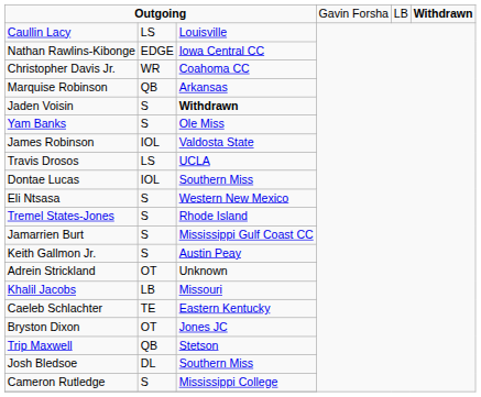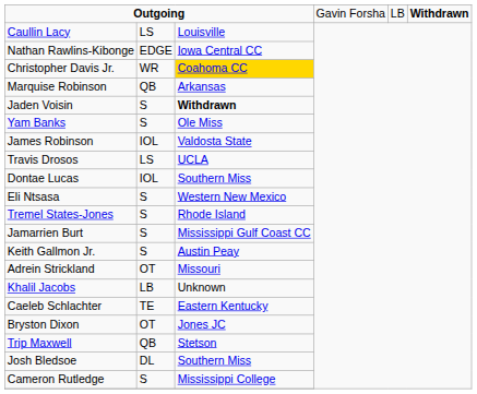 <table class="wikitable">
 <tr>
 <td align="center" Colspan="3"><strong>Outgoing</strong><br></td>
 <td>Gavin Forsha</td>
 <td>LB</td>
 <td><strong>Withdrawn</strong></td>
 </tr>
 <tr>
 <td><a href='#'>Caullin Lacy</a></td>
 <td>LS</td>
 <td><a href='#'>Louisville</a></td>
 </tr>
 <tr>
 <td>Nathan Rawlins-Kibonge</td>
 <td>EDGE</td>
 <td><a href='#'>Iowa Central CC</a></td>
 </tr>
 <tr>
 <td>Christopher Davis Jr.</td>
 <td>WR</td>
-<td><a href='#'>Coahoma CC</a></td>
+<td style="background: gold;"><a href='#'>Coahoma CC</a></td>
 </tr>
 <tr>
 <td>Marquise Robinson</td>
 <td>QB</td>
 <td><a href='#'>Arkansas</a></td>
 </tr>
 <tr>
 <td>Jaden Voisin</td>
 <td>S</td>
 <td><strong>Withdrawn</strong></td>
 </tr>
 <tr>
 <td><a href='#'>Yam Banks</a></td>
 <td>S</td>
 <td><a href='#'>Ole Miss</a></td>
 </tr>
 <tr>
 <td>James Robinson</td>
 <td>IOL</td>
 <td><a href='#'>Valdosta State</a></td>
 </tr>
 <tr>
 <td>Travis Drosos</td>
 <td>LS</td>
 <td><a href='#'>UCLA</a></td>
 </tr>
 <tr>
 <td>Dontae Lucas</td>
 <td>IOL</td>
 <td><a href='#'>Southern Miss</a></td>
 </tr>
 <tr>
 <td>Eli Ntsasa</td>
 <td>S</td>
 <td><a href='#'>Western New Mexico</a></td>
 </tr>
 <tr>
 <td><a href='#'>Tremel States-Jones</a></td>
 <td>S</td>
 <td><a href='#'>Rhode Island</a></td>
 </tr>
 <tr>
 <td>Jamarrien Burt</td>
 <td>S</td>
 <td><a href='#'>Mississippi Gulf Coast CC</a></td>
 </tr>
 <tr>
 <td>Keith Gallmon Jr.</td>
 <td>S</td>
 <td><a href='#'>Austin Peay</a></td>
 </tr>
 <tr>
 <td>Adrein Strickland</td>
 <td>OT</td>
-<td>Unknown</td>
+<td><a href='#'>Missouri</a></td>
 </tr>
 <tr>
 <td><a href='#'>Khalil Jacobs</a></td>
 <td>LB</td>
-<td><a href='#'>Missouri</a></td>
+<td>Unknown</td>
 </tr>
 <tr>
 <td>Caeleb Schlachter</td>
 <td>TE</td>
 <td><a href='#'>Eastern Kentucky</a></td>
 </tr>
 <tr>
 <td>Bryston Dixon</td>
 <td>OT</td>
 <td><a href='#'>Jones JC</a></td>
 </tr>
 <tr>
 <td><a href='#'>Trip Maxwell</a></td>
 <td>QB</td>
 <td><a href='#'>Stetson</a></td>
 </tr>
 <tr>
 <td>Josh Bledsoe</td>
 <td>DL</td>
 <td><a href='#'>Southern Miss</a></td>
 </tr>
 <tr>
 <td>Cameron Rutledge</td>
 <td>S</td>
 <td><a href='#'>Mississippi College</a></td>
 </tr>
 <tr>
 </tr>
 </table>
